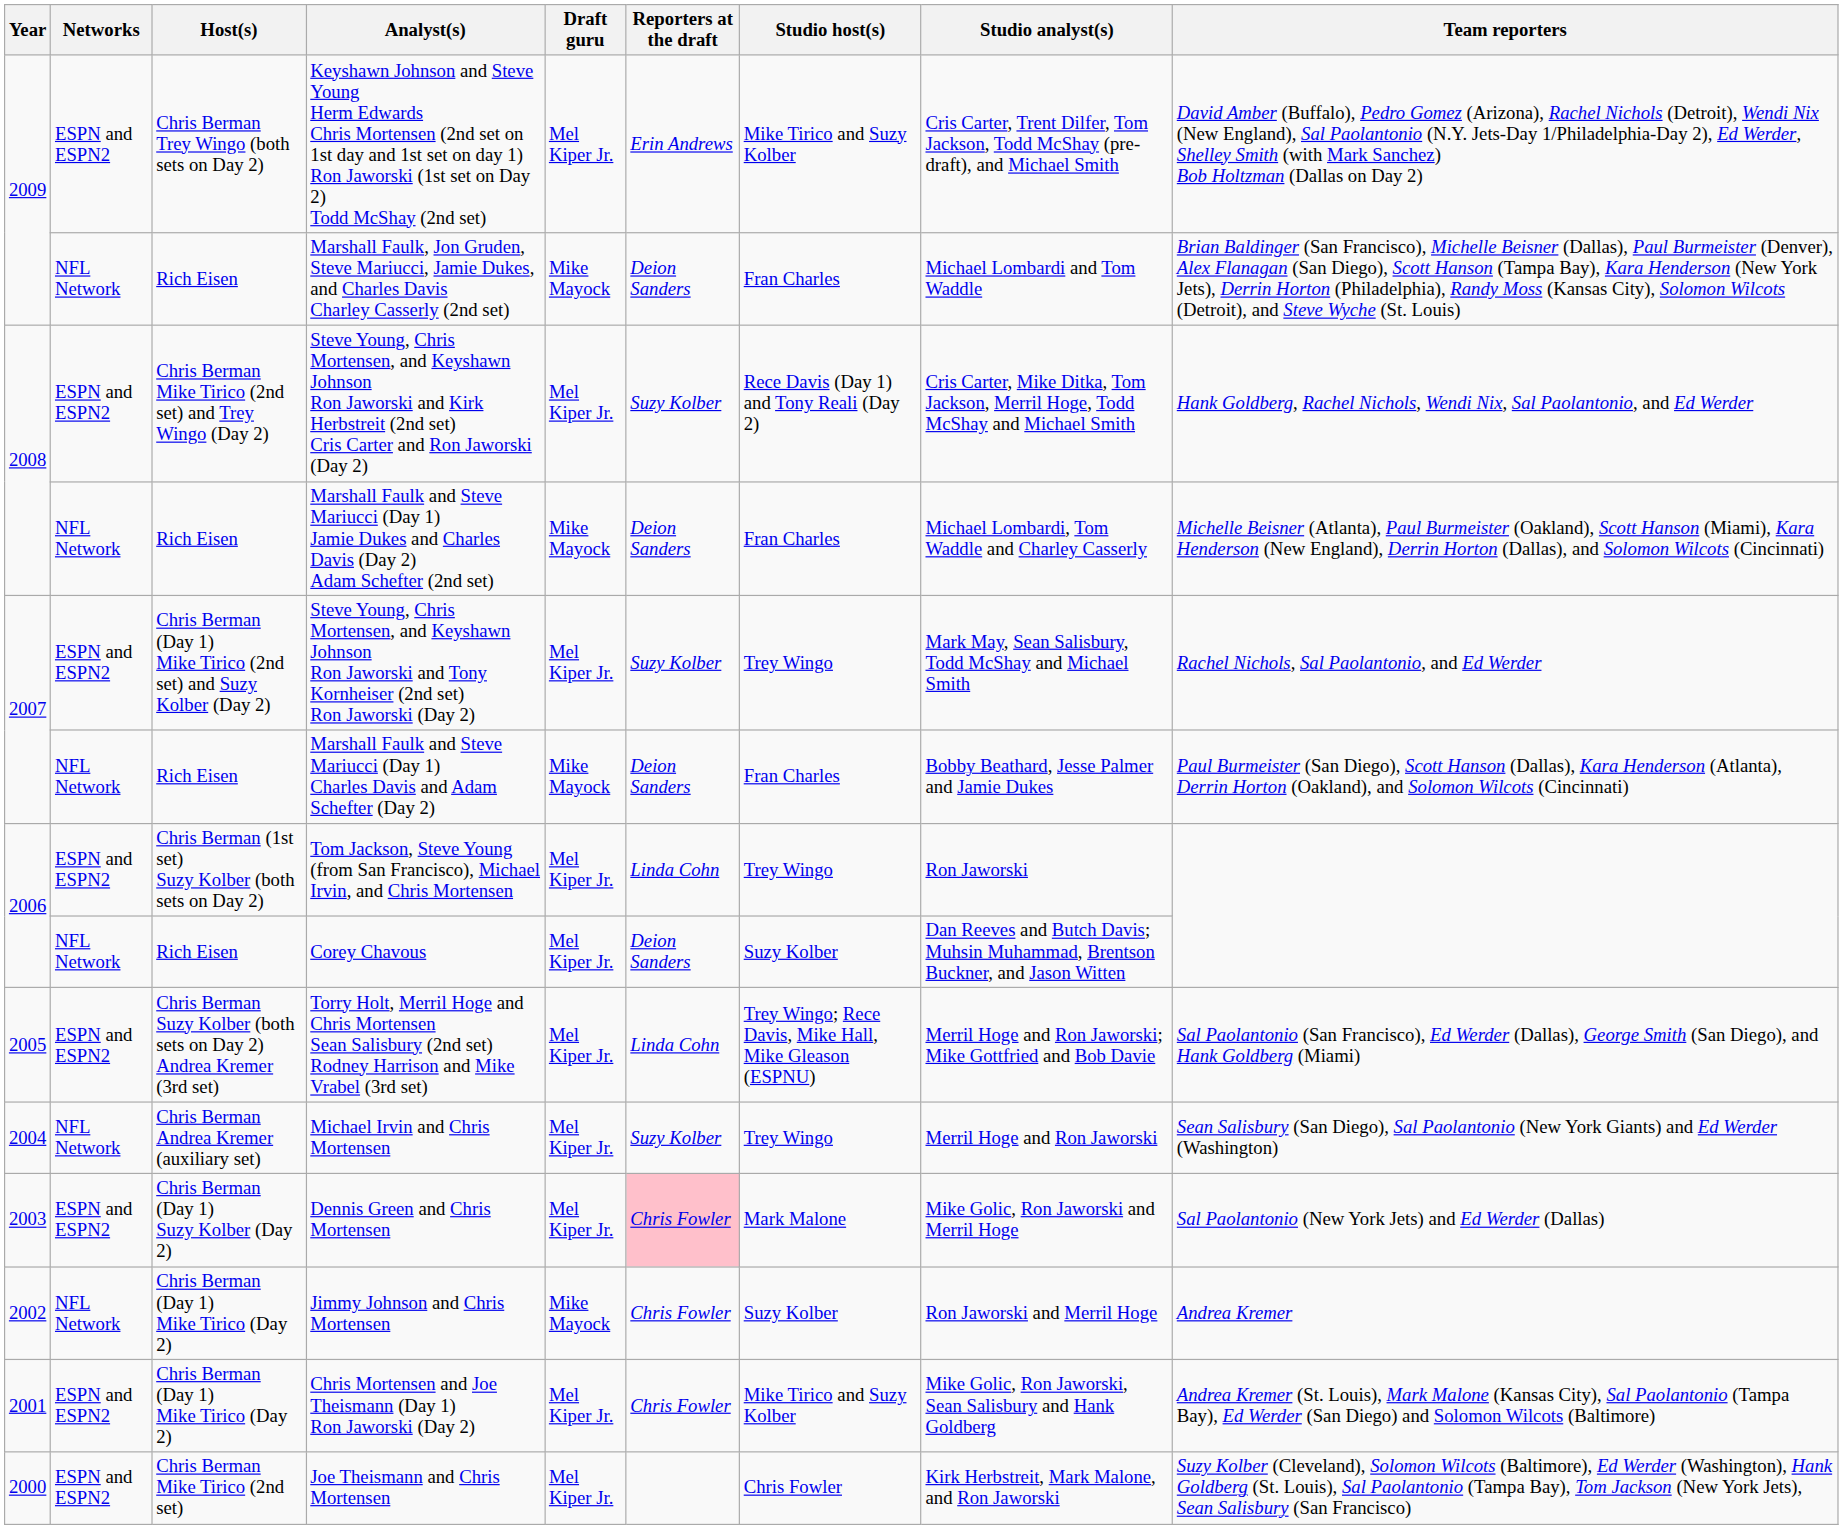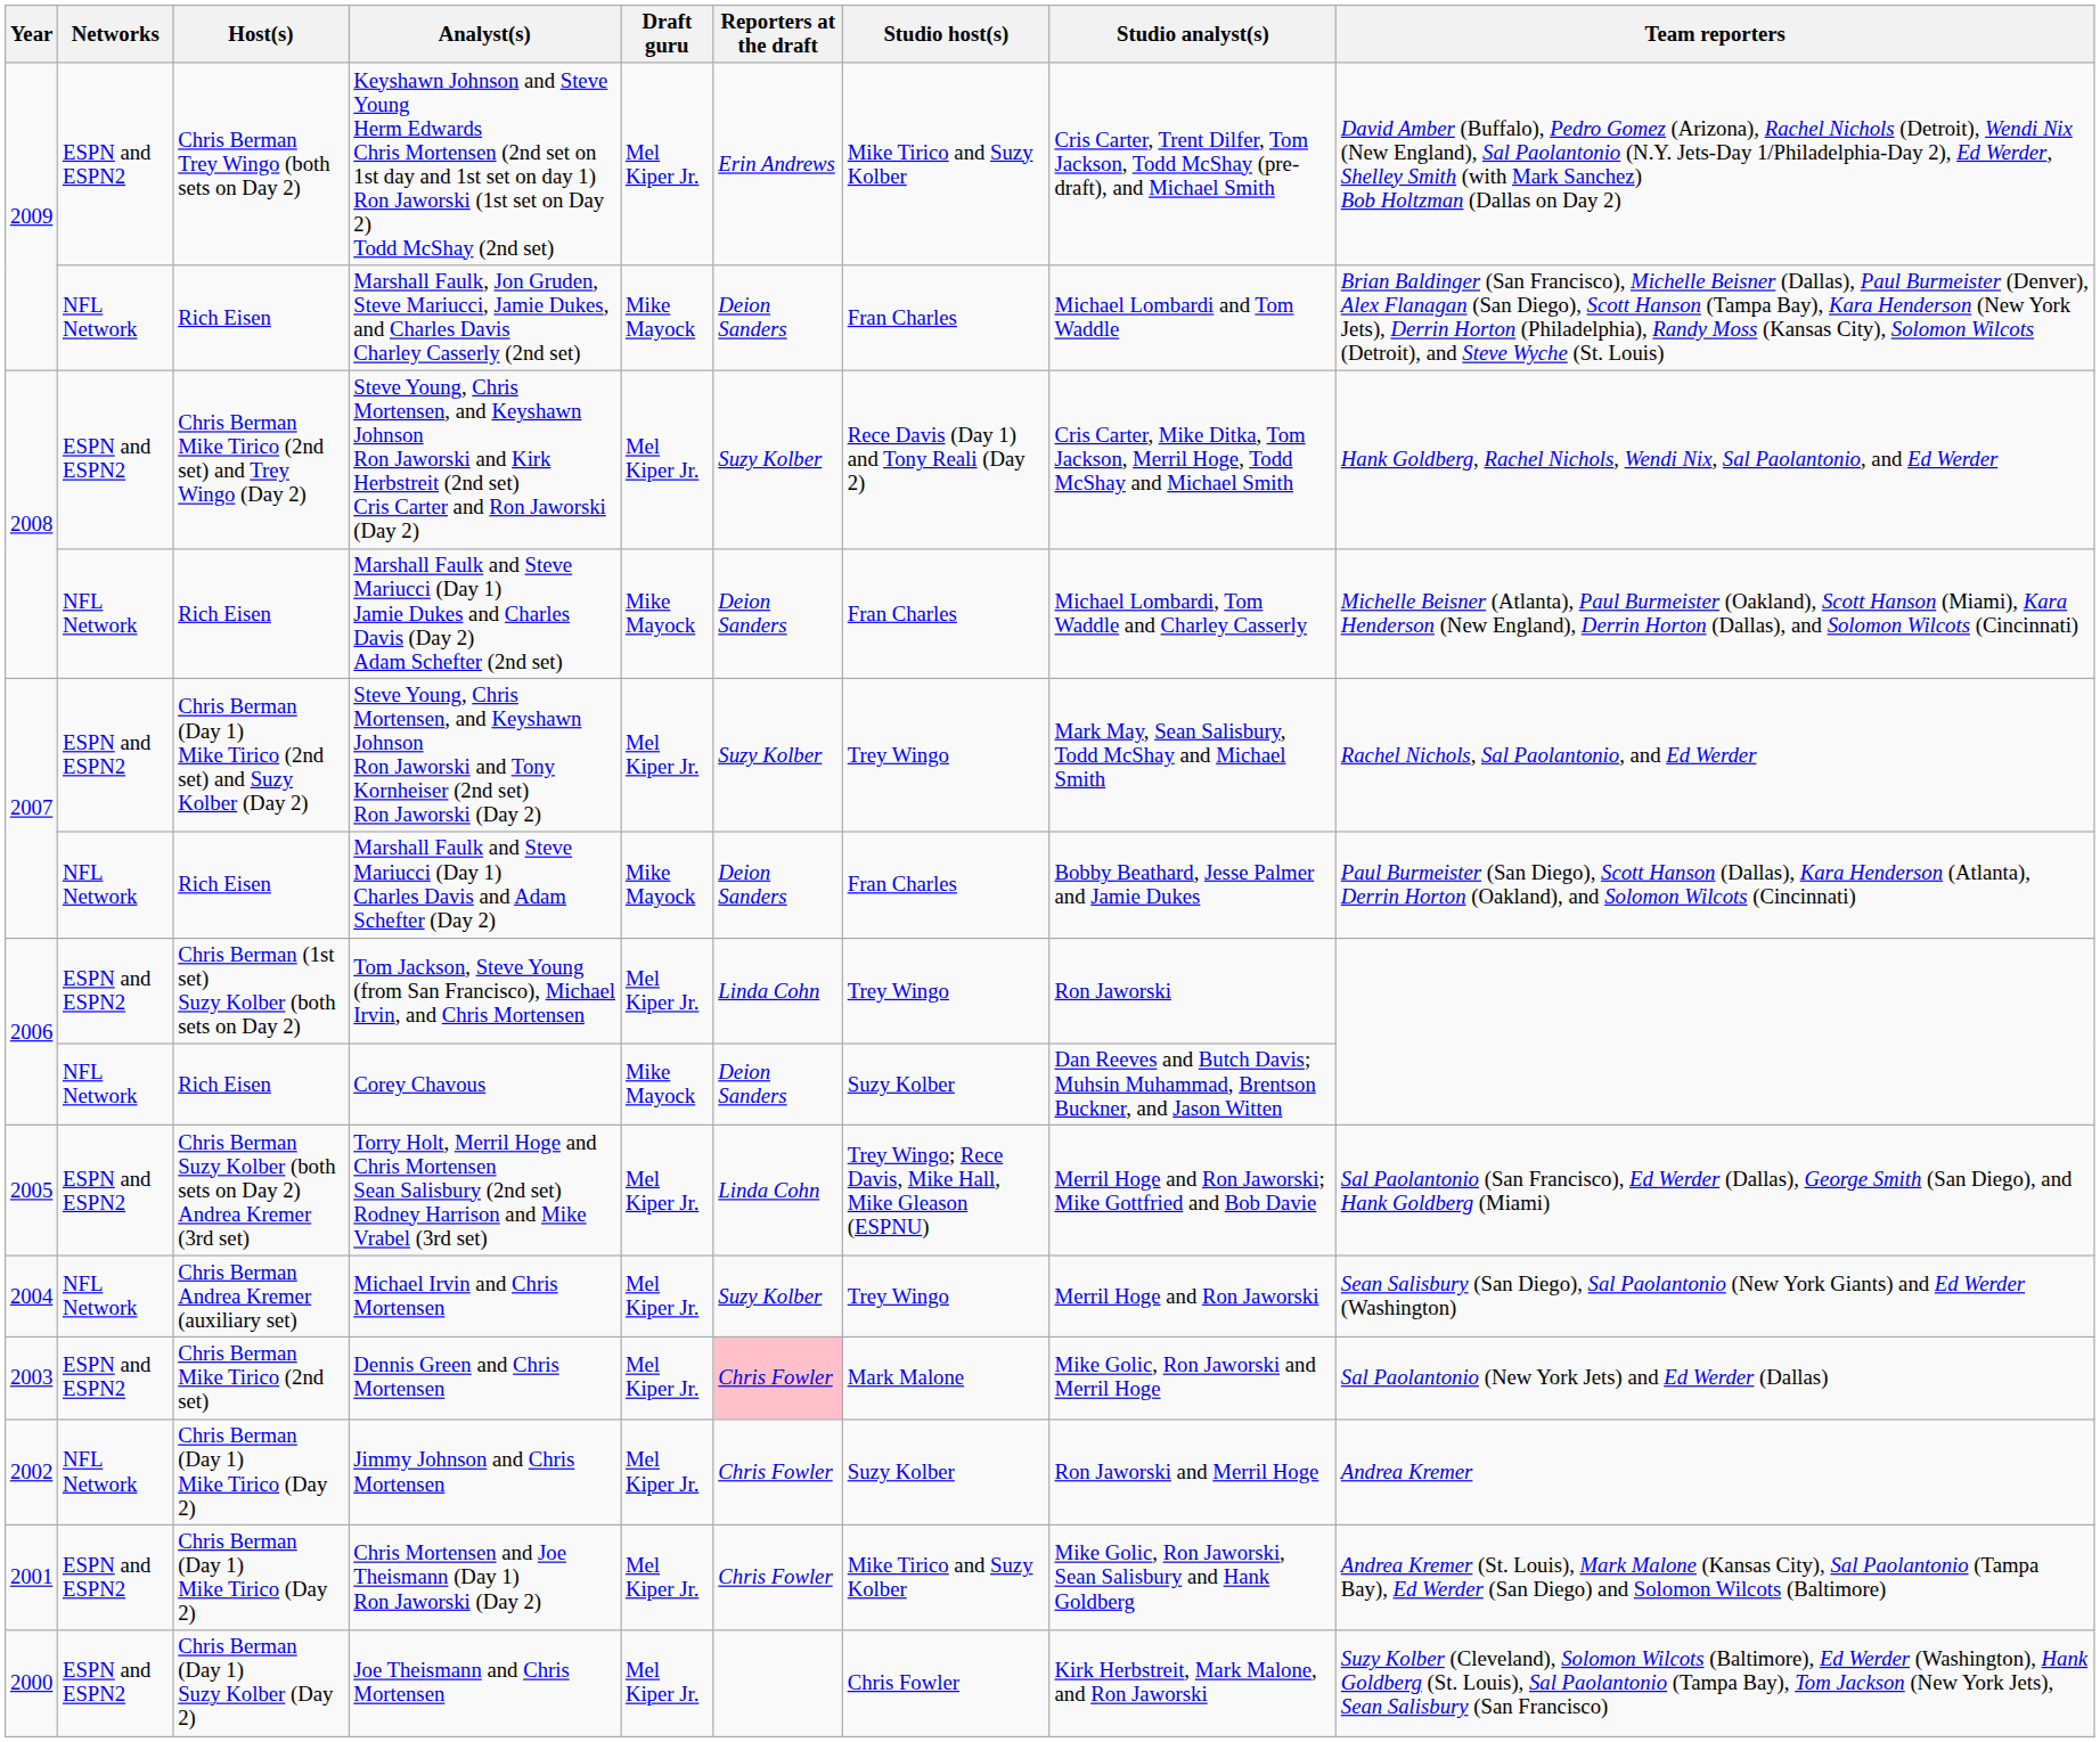 <table class=wikitable sortable">
 <tr>
 <th>Year</th>
 <th>Networks</th>
 <th>Host(s)</th>
 <th>Analyst(s)</th>
 <th>Draft guru</th>
 <th>Reporters at the draft</th>
 <th>Studio host(s)</th>
 <th>Studio analyst(s)</th>
 <th>Team reporters</th>
 </tr>
 <tr>
 <td rowspan="2"><a href='#'>2009</a></td>
 <td><a href='#'>ESPN</a> and <a href='#'>ESPN2</a></td>
 <td><a href='#'>Chris Berman</a><br><a href='#'>Trey Wingo</a> (both sets on Day 2)</td>
 <td><a href='#'>Keyshawn Johnson</a> and <a href='#'>Steve Young</a><br><a href='#'>Herm Edwards</a><br><a href='#'>Chris Mortensen</a> (2nd set on 1st day and 1st set on day 1)<br><a href='#'>Ron Jaworski</a> (1st set on Day 2)<br><a href='#'>Todd McShay</a> (2nd set)</td>
 <td><a href='#'>Mel Kiper Jr.</a></td>
 <td><em><a href='#'>Erin Andrews</a></em></td>
 <td><a href='#'>Mike Tirico</a> and <a href='#'>Suzy Kolber</a></td>
 <td><a href='#'>Cris Carter</a>, <a href='#'>Trent Dilfer</a>, <a href='#'>Tom Jackson</a>, <a href='#'>Todd McShay</a> (pre-draft), and <a href='#'>Michael Smith</a></td>
 <td><em><a href='#'>David Amber</a></em> (Buffalo), <em><a href='#'>Pedro Gomez</a></em> (Arizona), <em><a href='#'>Rachel Nichols</a></em> (Detroit), <em><a href='#'>Wendi Nix</a></em> (New England), <em><a href='#'>Sal Paolantonio</a></em> (N.Y. Jets-Day 1/Philadelphia-Day 2), <em><a href='#'>Ed Werder</a></em>, <em><a href='#'>Shelley Smith</a></em> (with <a href='#'>Mark Sanchez</a>)<br><em><a href='#'>Bob Holtzman</a></em> (Dallas on Day 2)</td>
 </tr>
 <tr>
 <td><a href='#'>NFL Network</a></td>
 <td><a href='#'>Rich Eisen</a></td>
 <td><a href='#'>Marshall Faulk</a>, <a href='#'>Jon Gruden</a>, <a href='#'>Steve Mariucci</a>, <a href='#'>Jamie Dukes</a>, and <a href='#'>Charles Davis</a><br><a href='#'>Charley Casserly</a> (2nd set)</td>
 <td><a href='#'>Mike Mayock</a></td>
 <td><em><a href='#'>Deion Sanders</a></em></td>
 <td><a href='#'>Fran Charles</a></td>
 <td><a href='#'>Michael Lombardi</a> and <a href='#'>Tom Waddle</a></td>
 <td><em><a href='#'>Brian Baldinger</a></em> (San Francisco), <em><a href='#'>Michelle Beisner</a></em> (Dallas), <em><a href='#'>Paul Burmeister</a></em> (Denver), <em><a href='#'>Alex Flanagan</a></em> (San Diego), <em><a href='#'>Scott Hanson</a></em> (Tampa Bay), <em><a href='#'>Kara Henderson</a></em> (New York Jets), <em><a href='#'>Derrin Horton</a></em> (Philadelphia), <em><a href='#'>Randy Moss</a></em> (Kansas City), <em><a href='#'>Solomon Wilcots</a></em> (Detroit), and <em><a href='#'>Steve Wyche</a></em> (St. Louis)</td>
 </tr>
 <tr>
 <td rowspan="2"><a href='#'>2008</a></td>
 <td><a href='#'>ESPN</a> and <a href='#'>ESPN2</a></td>
 <td><a href='#'>Chris Berman</a><br><a href='#'>Mike Tirico</a> (2nd set) and <a href='#'>Trey Wingo</a> (Day 2)</td>
 <td><a href='#'>Steve Young</a>, <a href='#'>Chris Mortensen</a>, and <a href='#'>Keyshawn Johnson</a><br><a href='#'>Ron Jaworski</a> and <a href='#'>Kirk Herbstreit</a> (2nd set)<br><a href='#'>Cris Carter</a> and <a href='#'>Ron Jaworski</a> (Day 2)</td>
 <td><a href='#'>Mel Kiper Jr.</a></td>
 <td><em><a href='#'>Suzy Kolber</a></em></td>
 <td><a href='#'>Rece Davis</a> (Day 1) and <a href='#'>Tony Reali</a> (Day 2)</td>
 <td><a href='#'>Cris Carter</a>, <a href='#'>Mike Ditka</a>, <a href='#'>Tom Jackson</a>, <a href='#'>Merril Hoge</a>, <a href='#'>Todd McShay</a> and <a href='#'>Michael Smith</a></td>
 <td><em><a href='#'>Hank Goldberg</a></em>, <em><a href='#'>Rachel Nichols</a></em>, <em><a href='#'>Wendi Nix</a></em>, <em><a href='#'>Sal Paolantonio</a></em>, and <em><a href='#'>Ed Werder</a></em></td>
 </tr>
 <tr>
 <td><a href='#'>NFL Network</a></td>
 <td><a href='#'>Rich Eisen</a></td>
 <td><a href='#'>Marshall Faulk</a> and <a href='#'>Steve Mariucci</a> (Day 1)<br><a href='#'>Jamie Dukes</a> and <a href='#'>Charles Davis</a> (Day 2)<br><a href='#'>Adam Schefter</a> (2nd set)</td>
 <td><a href='#'>Mike Mayock</a></td>
 <td><em><a href='#'>Deion Sanders</a></em></td>
 <td><a href='#'>Fran Charles</a></td>
 <td><a href='#'>Michael Lombardi</a>, <a href='#'>Tom Waddle</a> and <a href='#'>Charley Casserly</a></td>
 <td><em><a href='#'>Michelle Beisner</a></em> (Atlanta), <em><a href='#'>Paul Burmeister</a></em> (Oakland), <em><a href='#'>Scott Hanson</a></em> (Miami), <em><a href='#'>Kara Henderson</a></em> (New England), <em><a href='#'>Derrin Horton</a></em> (Dallas), and <em><a href='#'>Solomon Wilcots</a></em> (Cincinnati)</td>
 </tr>
 <tr>
 <td rowspan="2"><a href='#'>2007</a></td>
 <td><a href='#'>ESPN</a> and <a href='#'>ESPN2</a></td>
 <td><a href='#'>Chris Berman</a> (Day 1)<br><a href='#'>Mike Tirico</a> (2nd set) and <a href='#'>Suzy Kolber</a> (Day 2)</td>
 <td><a href='#'>Steve Young</a>, <a href='#'>Chris Mortensen</a>, and <a href='#'>Keyshawn Johnson</a><br><a href='#'>Ron Jaworski</a> and <a href='#'>Tony Kornheiser</a> (2nd set)<br><a href='#'>Ron Jaworski</a> (Day 2)</td>
 <td><a href='#'>Mel Kiper Jr.</a></td>
 <td><em><a href='#'>Suzy Kolber</a></em></td>
 <td><a href='#'>Trey Wingo</a></td>
 <td><a href='#'>Mark May</a>, <a href='#'>Sean Salisbury</a>, <a href='#'>Todd McShay</a> and <a href='#'>Michael Smith</a></td>
 <td><em><a href='#'>Rachel Nichols</a></em>, <em><a href='#'>Sal Paolantonio</a></em>, and <em><a href='#'>Ed Werder</a></em></td>
 </tr>
 <tr>
 <td><a href='#'>NFL Network</a></td>
 <td><a href='#'>Rich Eisen</a></td>
 <td><a href='#'>Marshall Faulk</a> and <a href='#'>Steve Mariucci</a> (Day 1)<br><a href='#'>Charles Davis</a> and <a href='#'>Adam Schefter</a> (Day 2)</td>
 <td><a href='#'>Mike Mayock</a></td>
 <td><em><a href='#'>Deion Sanders</a></em></td>
 <td><a href='#'>Fran Charles</a></td>
 <td><a href='#'>Bobby Beathard</a>, <a href='#'>Jesse Palmer</a> and <a href='#'>Jamie Dukes</a></td>
 <td><em><a href='#'>Paul Burmeister</a></em> (San Diego), <em><a href='#'>Scott Hanson</a></em> (Dallas), <em><a href='#'>Kara Henderson</a></em> (Atlanta), <em><a href='#'>Derrin Horton</a></em> (Oakland), and <em><a href='#'>Solomon Wilcots</a></em> (Cincinnati)</td>
 </tr>
 <tr>
 <td rowspan="2"><a href='#'>2006</a></td>
 <td><a href='#'>ESPN</a> and <a href='#'>ESPN2</a></td>
 <td><a href='#'>Chris Berman</a> (1st set)<br><a href='#'>Suzy Kolber</a> (both sets on Day 2)</td>
 <td><a href='#'>Tom Jackson</a>, <a href='#'>Steve Young</a> (from San Francisco), <a href='#'>Michael Irvin</a>, and <a href='#'>Chris Mortensen</a></td>
 <td><a href='#'>Mel Kiper Jr.</a></td>
 <td><em><a href='#'>Linda Cohn</a></em></td>
 <td><a href='#'>Trey Wingo</a></td>
 <td><a href='#'>Ron Jaworski</a></td>
 </tr>
 <tr>
 <td><a href='#'>NFL Network</a></td>
 <td><a href='#'>Rich Eisen</a></td>
 <td><a href='#'>Corey Chavous</a></td>
-<td><a href='#'>Mel Kiper Jr.</a></td>
+<td><a href='#'>Mike Mayock</a></td>
 <td><em><a href='#'>Deion Sanders</a></em></td>
 <td><a href='#'>Suzy Kolber</a></td>
 <td><a href='#'>Dan Reeves</a> and <a href='#'>Butch Davis</a>; <a href='#'>Muhsin Muhammad</a>, <a href='#'>Brentson Buckner</a>, and <a href='#'>Jason Witten</a></td>
 </tr>
 <tr>
 <td><a href='#'>2005</a></td>
 <td><a href='#'>ESPN</a> and <a href='#'>ESPN2</a></td>
 <td><a href='#'>Chris Berman</a><br><a href='#'>Suzy Kolber</a> (both sets on Day 2)<br><a href='#'>Andrea Kremer</a> (3rd set)</td>
 <td><a href='#'>Torry Holt</a>, <a href='#'>Merril Hoge</a> and <a href='#'>Chris Mortensen</a><br><a href='#'>Sean Salisbury</a> (2nd set)<br><a href='#'>Rodney Harrison</a> and <a href='#'>Mike Vrabel</a> (3rd set)</td>
 <td><a href='#'>Mel Kiper Jr.</a></td>
 <td><em><a href='#'>Linda Cohn</a></em></td>
 <td><a href='#'>Trey Wingo</a>; <a href='#'>Rece Davis</a>, <a href='#'>Mike Hall</a>, <a href='#'>Mike Gleason</a> (<a href='#'>ESPNU</a>)</td>
 <td><a href='#'>Merril Hoge</a> and <a href='#'>Ron Jaworski</a>; <a href='#'>Mike Gottfried</a> and <a href='#'>Bob Davie</a></td>
 <td><em><a href='#'>Sal Paolantonio</a></em> (San Francisco), <em><a href='#'>Ed Werder</a></em> (Dallas), <em><a href='#'>George Smith</a></em> (San Diego), and <em><a href='#'>Hank Goldberg</a></em> (Miami)</td>
 </tr>
 <tr>
 <td><a href='#'>2004</a></td>
 <td><a href='#'>NFL Network</a></td>
 <td><a href='#'>Chris Berman</a><br><a href='#'>Andrea Kremer</a> (auxiliary set)</td>
 <td><a href='#'>Michael Irvin</a> and <a href='#'>Chris Mortensen</a></td>
 <td><a href='#'>Mel Kiper Jr.</a></td>
 <td><em><a href='#'>Suzy Kolber</a></em></td>
 <td><a href='#'>Trey Wingo</a></td>
 <td><a href='#'>Merril Hoge</a> and <a href='#'>Ron Jaworski</a></td>
 <td><em><a href='#'>Sean Salisbury</a></em> (San Diego), <em><a href='#'>Sal Paolantonio</a></em> (New York Giants) and <em><a href='#'>Ed Werder</a></em> (Washington)</td>
 </tr>
 <tr>
 <td><a href='#'>2003</a></td>
 <td><a href='#'>ESPN</a> and <a href='#'>ESPN2</a></td>
-<td><a href='#'>Chris Berman</a> (Day 1)<br><a href='#'>Suzy Kolber</a> (Day 2)</td>
+<td><a href='#'>Chris Berman</a><br><a href='#'>Mike Tirico</a> (2nd set)</td>
 <td><a href='#'>Dennis Green</a> and <a href='#'>Chris Mortensen</a></td>
 <td><a href='#'>Mel Kiper Jr.</a></td>
 <td style="background: pink;"><em><a href='#'>Chris Fowler</a></em></td>
 <td><a href='#'>Mark Malone</a></td>
 <td><a href='#'>Mike Golic</a>, <a href='#'>Ron Jaworski</a> and <a href='#'>Merril Hoge</a></td>
 <td><em><a href='#'>Sal Paolantonio</a></em> (New York Jets) and <em><a href='#'>Ed Werder</a></em> (Dallas)</td>
 </tr>
 <tr>
 <td><a href='#'>2002</a></td>
 <td><a href='#'>NFL Network</a></td>
 <td><a href='#'>Chris Berman</a> (Day 1)<br><a href='#'>Mike Tirico</a> (Day 2)</td>
 <td><a href='#'>Jimmy Johnson</a> and <a href='#'>Chris Mortensen</a></td>
-<td><a href='#'>Mike Mayock</a></td>
+<td><a href='#'>Mel Kiper Jr.</a></td>
 <td><em><a href='#'>Chris Fowler</a></em></td>
 <td><a href='#'>Suzy Kolber</a></td>
 <td><a href='#'>Ron Jaworski</a> and <a href='#'>Merril Hoge</a></td>
 <td><em><a href='#'>Andrea Kremer</a></em></td>
 </tr>
 <tr>
 <td><a href='#'>2001</a></td>
 <td><a href='#'>ESPN</a> and <a href='#'>ESPN2</a></td>
 <td><a href='#'>Chris Berman</a> (Day 1)<br><a href='#'>Mike Tirico</a> (Day 2)</td>
 <td><a href='#'>Chris Mortensen</a> and <a href='#'>Joe Theismann</a> (Day 1)<br><a href='#'>Ron Jaworski</a> (Day 2)</td>
 <td><a href='#'>Mel Kiper Jr.</a></td>
 <td><em><a href='#'>Chris Fowler</a></em></td>
 <td><a href='#'>Mike Tirico</a> and <a href='#'>Suzy Kolber</a></td>
 <td><a href='#'>Mike Golic</a>, <a href='#'>Ron Jaworski</a>, <a href='#'>Sean Salisbury</a> and <a href='#'>Hank Goldberg</a></td>
 <td><em><a href='#'>Andrea Kremer</a></em> (St. Louis), <em><a href='#'>Mark Malone</a></em> (Kansas City), <em><a href='#'>Sal Paolantonio</a></em> (Tampa Bay), <em><a href='#'>Ed Werder</a></em> (San Diego) and <a href='#'>Solomon Wilcots</a> (Baltimore)</td>
 </tr>
 <tr>
 <td><a href='#'>2000</a></td>
 <td><a href='#'>ESPN</a> and <a href='#'>ESPN2</a></td>
-<td><a href='#'>Chris Berman</a><br><a href='#'>Mike Tirico</a> (2nd set)</td>
+<td><a href='#'>Chris Berman</a> (Day 1)<br><a href='#'>Suzy Kolber</a> (Day 2)</td>
 <td><a href='#'>Joe Theismann</a> and <a href='#'>Chris Mortensen</a></td>
 <td><a href='#'>Mel Kiper Jr.</a></td>
 <td></td>
 <td><a href='#'>Chris Fowler</a></td>
 <td><a href='#'>Kirk Herbstreit</a>, <a href='#'>Mark Malone</a>, and <a href='#'>Ron Jaworski</a></td>
 <td><em><a href='#'>Suzy Kolber</a></em> (Cleveland), <em><a href='#'>Solomon Wilcots</a></em> (Baltimore), <em><a href='#'>Ed Werder</a></em> (Washington), <em><a href='#'>Hank Goldberg</a></em> (St. Louis), <em><a href='#'>Sal Paolantonio</a></em> (Tampa Bay), <em><a href='#'>Tom Jackson</a></em> (New York Jets), <em><a href='#'>Sean Salisbury</a></em> (San Francisco)</td>
 </tr>
 </table>
